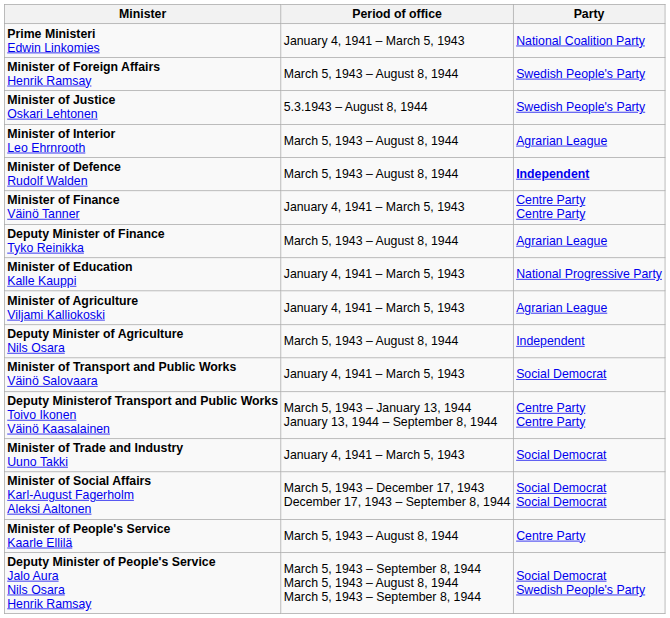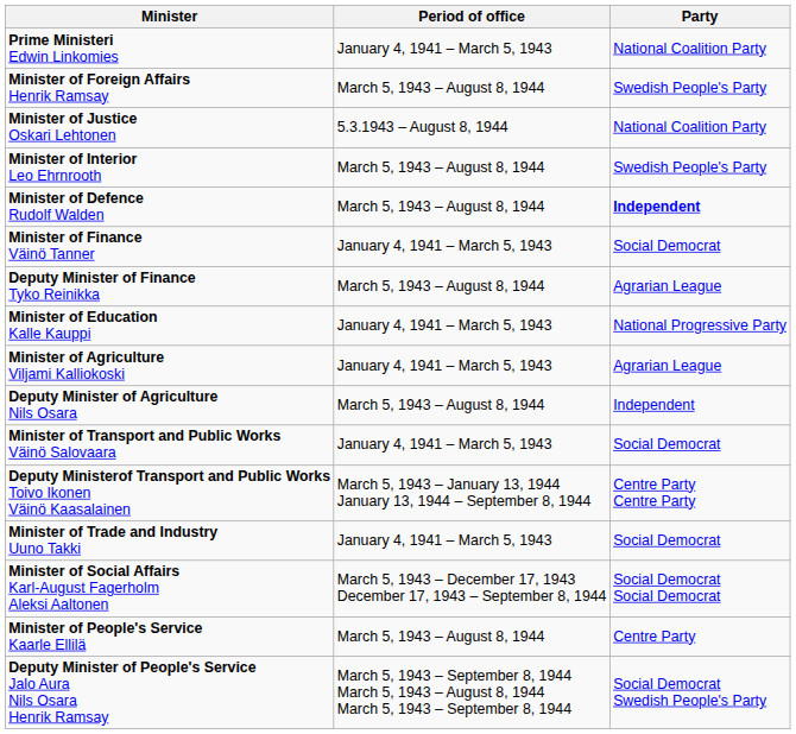 <table class="wikitable">
 <tr>
 <th>Minister</th>
 <th>Period of office</th>
 <th>Party</th>
 </tr>
 <tr>
 <td><strong>Prime Ministeri</strong><br><a href='#'>Edwin Linkomies</a></td>
 <td>January 4, 1941 – March 5, 1943</td>
 <td><a href='#'>National Coalition Party</a></td>
 </tr>
 <tr>
 <td><strong>Minister of Foreign Affairs</strong><br><a href='#'>Henrik Ramsay</a></td>
 <td>March 5, 1943 – August 8, 1944</td>
 <td><a href='#'>Swedish People's Party</a></td>
 </tr>
 <tr>
 <td><strong>Minister of Justice</strong><br><a href='#'>Oskari Lehtonen</a></td>
 <td>5.3.1943 – August 8, 1944</td>
-<td><a href='#'>Swedish People's Party</a></td>
+<td><a href='#'>National Coalition Party</a></td>
 </tr>
 <tr>
 <td><strong>Minister of Interior</strong><br><a href='#'>Leo Ehrnrooth</a></td>
 <td>March 5, 1943 – August 8, 1944</td>
-<td><a href='#'>Agrarian League</a></td>
+<td><a href='#'>Swedish People's Party</a></td>
 </tr>
 <tr>
 <td><strong>Minister of Defence</strong><br><a href='#'>Rudolf Walden</a></td>
 <td>March 5, 1943 – August 8, 1944</td>
 <td><strong><a href='#'>Independent</a></strong></td>
 </tr>
 <tr>
 <td><strong>Minister of Finance</strong><br><a href='#'>Väinö Tanner</a></td>
 <td>January 4, 1941 – March 5, 1943</td>
-<td><a href='#'>Centre Party</a>  <br><a href='#'>Centre Party</a></td>
+<td><a href='#'>Social Democrat</a></td>
 </tr>
 <tr>
 <td><strong>Deputy Minister of Finance</strong><br><a href='#'>Tyko Reinikka</a></td>
 <td>March 5, 1943 – August 8, 1944</td>
 <td><a href='#'>Agrarian League</a></td>
 </tr>
 <tr>
 <td><strong>Minister of Education</strong><br><a href='#'>Kalle Kauppi</a></td>
 <td>January 4, 1941 – March 5, 1943</td>
 <td><a href='#'>National Progressive Party</a></td>
 </tr>
 <tr>
 <td><strong>Minister of Agriculture</strong><br><a href='#'>Viljami Kalliokoski</a></td>
 <td>January 4, 1941 – March 5, 1943</td>
 <td><a href='#'>Agrarian League</a></td>
 </tr>
 <tr>
 <td><strong>Deputy Minister of Agriculture</strong><br><a href='#'>Nils Osara</a></td>
 <td>March 5, 1943 – August 8, 1944</td>
 <td><a href='#'>Independent</a></td>
 </tr>
 <tr>
 <td><strong>Minister of Transport and Public Works </strong><br><a href='#'>Väinö Salovaara</a></td>
 <td>January 4, 1941 – March 5, 1943</td>
 <td><a href='#'>Social Democrat</a></td>
 </tr>
 <tr>
 <td><strong>Deputy Ministerof Transport and Public Works</strong><br><a href='#'>Toivo Ikonen</a>  <br><a href='#'>Väinö Kaasalainen</a></td>
 <td>March 5, 1943 – January 13, 1944 <br>January 13, 1944 – September 8, 1944</td>
 <td><a href='#'>Centre Party</a>  <br><a href='#'>Centre Party</a></td>
 </tr>
 <tr>
 <td><strong>Minister of Trade and Industry </strong><br><a href='#'>Uuno Takki</a></td>
 <td>January 4, 1941 – March 5, 1943</td>
 <td><a href='#'>Social Democrat</a></td>
 </tr>
 <tr>
 <td><strong>Minister of Social Affairs </strong><br><a href='#'>Karl-August Fagerholm</a>  <br><a href='#'>Aleksi Aaltonen</a></td>
 <td>March 5, 1943 – December 17, 1943 <br>December 17, 1943 – September 8, 1944</td>
 <td><a href='#'>Social Democrat</a><br><a href='#'>Social Democrat</a></td>
 </tr>
 <tr>
 <td><strong>Minister of People's Service</strong><br> <a href='#'>Kaarle Ellilä</a></td>
 <td>March 5, 1943 – August 8, 1944</td>
 <td><a href='#'>Centre Party</a></td>
 </tr>
 <tr>
 <td><strong>Deputy Minister of People's Service </strong><br><a href='#'>Jalo Aura</a> <br><a href='#'>Nils Osara</a> <br><a href='#'>Henrik Ramsay</a></td>
 <td>March 5, 1943 – September 8, 1944 <br>March 5, 1943 – August 8, 1944 <br>March 5, 1943 – September 8, 1944</td>
 <td><a href='#'>Social Democrat</a><br><a href='#'>Swedish People's Party</a></td>
 </tr>
 </table>
